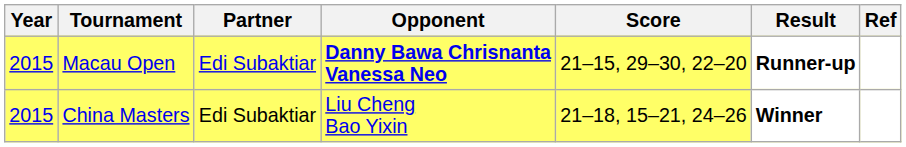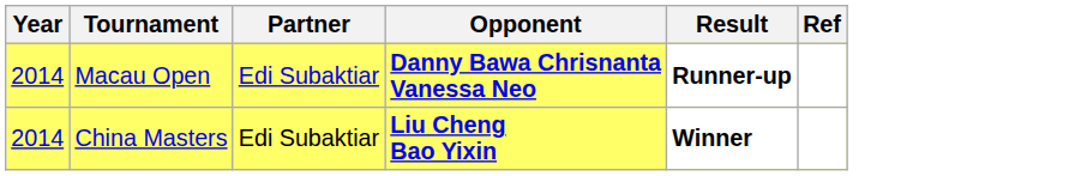 <table class="sortable wikitable" style="font-size: 90%;">
 <tr>
 <th>Year</th>
 <th>Tournament</th>
 <th>Partner</th>
 <th>Opponent</th>
-<th>Score</th>
 <th>Result</th>
 <th>Ref</th>
 </tr>
 <tr style="background:#FFFF67">
-<td align="center"><a href='#'>2015</a></td>
+<td align="center"><a href='#'>2014</a></td>
 <td align="left"><a href='#'>Macau Open</a></td>
 <td align="left"> <a href='#'>Edi Subaktiar</a></td>
 <td align="left"><strong> <a href='#'>Danny Bawa Chrisnanta</a><br> <a href='#'>Vanessa Neo</a></strong></td>
-<td align="left">21–15, 29–30, 22–20</td>
 <td style="text-align:left; background:white"> <strong>Runner-up</strong></td>
 <td style="text-align:center; background:white"></td>
 </tr>
 <tr style="background:#FFFF67">
-<td align="center"><a href='#'>2015</a></td>
+<td align="center"><a href='#'>2014</a></td>
 <td align="left"><a href='#'>China Masters</a></td>
 <td align="left"> Edi Subaktiar</td>
-<td align="left"> <a href='#'>Liu Cheng</a><br> <a href='#'>Bao Yixin</a></td>
-<td align="left">21–18, 15–21, 24–26</td>
+<td align="left"><strong> <a href='#'>Liu Cheng</a><br> <a href='#'>Bao Yixin</a></strong></td>
 <td style="text-align:left; background:white"> <strong>Winner</strong></td>
 <td style="text-align:center; background:white"></td>
 </tr>
 </table>
